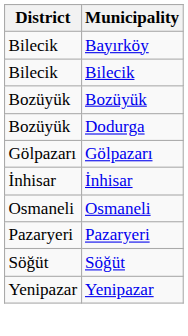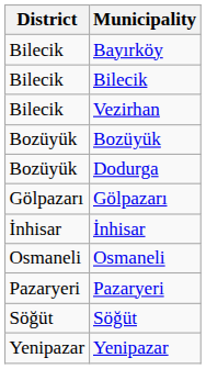 <table class="sortable wikitable">
 <tr>
 <th>District</th>
 <th>Municipality</th>
 </tr>
 <tr>
 <td>Bilecik</td>
 <td><a href='#'>Bayırköy</a></td>
 </tr>
 <tr>
 <td>Bilecik</td>
 <td><a href='#'>Bilecik</a></td>
+</tr>
+<tr>
+<td>Bilecik</td>
+<td><a href='#'>Vezirhan</a></td>
 </tr>
 <tr>
 <td>Bozüyük</td>
 <td><a href='#'>Bozüyük</a></td>
 </tr>
 <tr>
 <td>Bozüyük</td>
 <td><a href='#'>Dodurga</a></td>
 </tr>
 <tr>
 <td>Gölpazarı</td>
 <td><a href='#'>Gölpazarı</a></td>
 </tr>
 <tr>
 <td>İnhisar</td>
 <td><a href='#'>İnhisar</a></td>
 </tr>
 <tr>
 <td>Osmaneli</td>
 <td><a href='#'>Osmaneli</a></td>
 </tr>
 <tr>
 <td>Pazaryeri</td>
 <td><a href='#'>Pazaryeri</a></td>
 </tr>
 <tr>
 <td>Söğüt</td>
 <td><a href='#'>Söğüt</a></td>
 </tr>
 <tr>
 <td>Yenipazar</td>
 <td><a href='#'>Yenipazar</a></td>
 </tr>
 </table>
